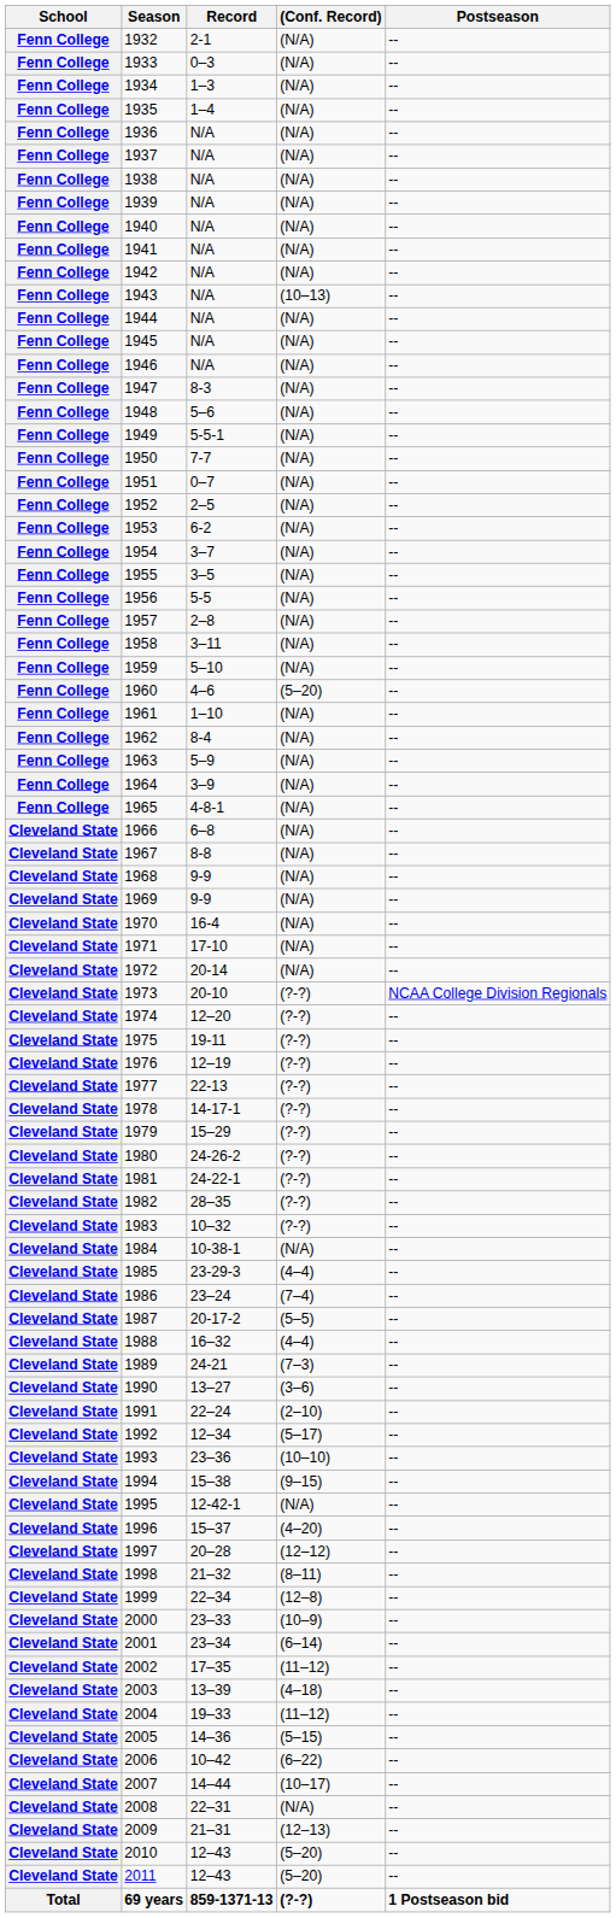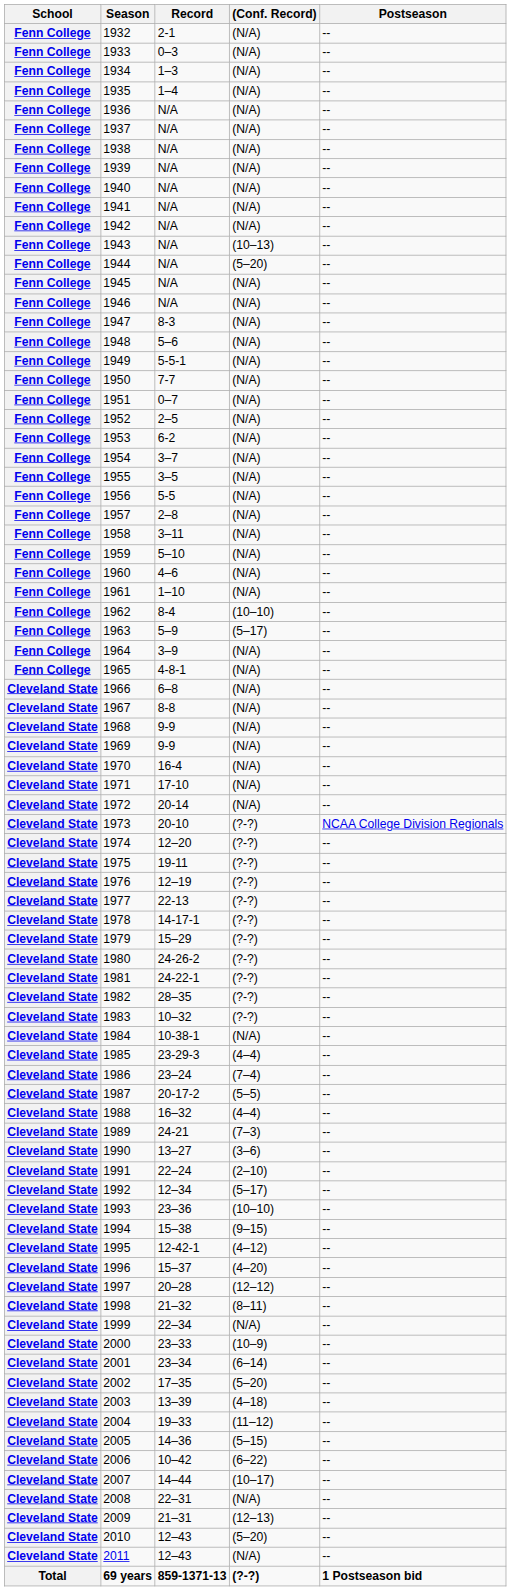 <table class="wikitable">
 <tr>
 <th>School</th>
 <th>Season</th>
 <th>Record</th>
 <th>(Conf. Record)</th>
 <th>Postseason</th>
 </tr>
 <tr>
 <th><a href='#'>Fenn College</a></th>
 <td>1932</td>
 <td>2-1</td>
 <td>(N/A)</td>
 <td>--</td>
 </tr>
 <tr>
 <th><a href='#'>Fenn College</a></th>
 <td>1933</td>
 <td>0–3</td>
 <td>(N/A)</td>
 <td>--</td>
 </tr>
 <tr>
 <th><a href='#'>Fenn College</a></th>
 <td>1934</td>
 <td>1–3</td>
 <td>(N/A)</td>
 <td>--</td>
 </tr>
 <tr>
 <th><a href='#'>Fenn College</a></th>
 <td>1935</td>
 <td>1–4</td>
 <td>(N/A)</td>
 <td>--</td>
 </tr>
 <tr>
 <th><a href='#'>Fenn College</a></th>
 <td>1936</td>
 <td>N/A</td>
 <td>(N/A)</td>
 <td>--</td>
 </tr>
 <tr>
 <th><a href='#'>Fenn College</a></th>
 <td>1937</td>
 <td>N/A</td>
 <td>(N/A)</td>
 <td>--</td>
 </tr>
 <tr>
 <th><a href='#'>Fenn College</a></th>
 <td>1938</td>
 <td>N/A</td>
 <td>(N/A)</td>
 <td>--</td>
 </tr>
 <tr>
 <th><a href='#'>Fenn College</a></th>
 <td>1939</td>
 <td>N/A</td>
 <td>(N/A)</td>
 <td>--</td>
 </tr>
 <tr>
 <th><a href='#'>Fenn College</a></th>
 <td>1940</td>
 <td>N/A</td>
 <td>(N/A)</td>
 <td>--</td>
 </tr>
 <tr>
 <th><a href='#'>Fenn College</a></th>
 <td>1941</td>
 <td>N/A</td>
 <td>(N/A)</td>
 <td>--</td>
 </tr>
 <tr>
 <th><a href='#'>Fenn College</a></th>
 <td>1942</td>
 <td>N/A</td>
 <td>(N/A)</td>
 <td>--</td>
 </tr>
 <tr>
 <th><a href='#'>Fenn College</a></th>
 <td>1943</td>
 <td>N/A</td>
 <td>(10–13)</td>
 <td>--</td>
 </tr>
 <tr>
 <th><a href='#'>Fenn College</a></th>
 <td>1944</td>
 <td>N/A</td>
-<td>(N/A)</td>
+<td>(5–20)</td>
 <td>--</td>
 </tr>
 <tr>
 <th><a href='#'>Fenn College</a></th>
 <td>1945</td>
 <td>N/A</td>
 <td>(N/A)</td>
 <td>--</td>
 </tr>
 <tr>
 <th><a href='#'>Fenn College</a></th>
 <td>1946</td>
 <td>N/A</td>
 <td>(N/A)</td>
 <td>--</td>
 </tr>
 <tr>
 <th><a href='#'>Fenn College</a></th>
 <td>1947</td>
 <td>8-3</td>
 <td>(N/A)</td>
 <td>--</td>
 </tr>
 <tr>
 <th><a href='#'>Fenn College</a></th>
 <td>1948</td>
 <td>5–6</td>
 <td>(N/A)</td>
 <td>--</td>
 </tr>
 <tr>
 <th><a href='#'>Fenn College</a></th>
 <td>1949</td>
 <td>5-5-1</td>
 <td>(N/A)</td>
 <td>--</td>
 </tr>
 <tr>
 <th><a href='#'>Fenn College</a></th>
 <td>1950</td>
 <td>7-7</td>
 <td>(N/A)</td>
 <td>--</td>
 </tr>
 <tr>
 <th><a href='#'>Fenn College</a></th>
 <td>1951</td>
 <td>0–7</td>
 <td>(N/A)</td>
 <td>--</td>
 </tr>
 <tr>
 <th><a href='#'>Fenn College</a></th>
 <td>1952</td>
 <td>2–5</td>
 <td>(N/A)</td>
 <td>--</td>
 </tr>
 <tr>
 <th><a href='#'>Fenn College</a></th>
 <td>1953</td>
 <td>6-2</td>
 <td>(N/A)</td>
 <td>--</td>
 </tr>
 <tr>
 <th><a href='#'>Fenn College</a></th>
 <td>1954</td>
 <td>3–7</td>
 <td>(N/A)</td>
 <td>--</td>
 </tr>
 <tr>
 <th><a href='#'>Fenn College</a></th>
 <td>1955</td>
 <td>3–5</td>
 <td>(N/A)</td>
 <td>--</td>
 </tr>
 <tr>
 <th><a href='#'>Fenn College</a></th>
 <td>1956</td>
 <td>5-5</td>
 <td>(N/A)</td>
 <td>--</td>
 </tr>
 <tr>
 <th><a href='#'>Fenn College</a></th>
 <td>1957</td>
 <td>2–8</td>
 <td>(N/A)</td>
 <td>--</td>
 </tr>
 <tr>
 <th><a href='#'>Fenn College</a></th>
 <td>1958</td>
 <td>3–11</td>
 <td>(N/A)</td>
 <td>--</td>
 </tr>
 <tr>
 <th><a href='#'>Fenn College</a></th>
 <td>1959</td>
 <td>5–10</td>
 <td>(N/A)</td>
 <td>--</td>
 </tr>
 <tr>
 <th><a href='#'>Fenn College</a></th>
 <td>1960</td>
 <td>4–6</td>
-<td>(5–20)</td>
+<td>(N/A)</td>
 <td>--</td>
 </tr>
 <tr>
 <th><a href='#'>Fenn College</a></th>
 <td>1961</td>
 <td>1–10</td>
 <td>(N/A)</td>
 <td>--</td>
 </tr>
 <tr>
 <th><a href='#'>Fenn College</a></th>
 <td>1962</td>
 <td>8-4</td>
-<td>(N/A)</td>
+<td>(10–10)</td>
 <td>--</td>
 </tr>
 <tr>
 <th><a href='#'>Fenn College</a></th>
 <td>1963</td>
 <td>5–9</td>
-<td>(N/A)</td>
+<td>(5–17)</td>
 <td>--</td>
 </tr>
 <tr>
 <th><a href='#'>Fenn College</a></th>
 <td>1964</td>
 <td>3–9</td>
 <td>(N/A)</td>
 <td>--</td>
 </tr>
 <tr>
 <th><a href='#'>Fenn College</a></th>
 <td>1965</td>
 <td>4-8-1</td>
 <td>(N/A)</td>
 <td>--</td>
 </tr>
 <tr>
 <th><a href='#'>Cleveland State</a></th>
 <td>1966</td>
 <td>6–8</td>
 <td>(N/A)</td>
 <td>--</td>
 </tr>
 <tr>
 <th><a href='#'>Cleveland State</a></th>
 <td>1967</td>
 <td>8-8</td>
 <td>(N/A)</td>
 <td>--</td>
 </tr>
 <tr>
 <th><a href='#'>Cleveland State</a></th>
 <td>1968</td>
 <td>9-9</td>
 <td>(N/A)</td>
 <td>--</td>
 </tr>
 <tr>
 <th><a href='#'>Cleveland State</a></th>
 <td>1969</td>
 <td>9-9</td>
 <td>(N/A)</td>
 <td>--</td>
 </tr>
 <tr>
 <th><a href='#'>Cleveland State</a></th>
 <td>1970</td>
 <td>16-4</td>
 <td>(N/A)</td>
 <td>--</td>
 </tr>
 <tr>
 <th><a href='#'>Cleveland State</a></th>
 <td>1971</td>
 <td>17-10</td>
 <td>(N/A)</td>
 <td>--</td>
 </tr>
 <tr>
 <th><a href='#'>Cleveland State</a></th>
 <td>1972</td>
 <td>20-14</td>
 <td>(N/A)</td>
 <td>--</td>
 </tr>
 <tr>
 <th><a href='#'>Cleveland State</a></th>
 <td>1973</td>
 <td>20-10</td>
 <td>(?-?)</td>
 <td><a href='#'>NCAA College Division Regionals</a></td>
 </tr>
 <tr>
 <th><a href='#'>Cleveland State</a></th>
 <td>1974</td>
 <td>12–20</td>
 <td>(?-?)</td>
 <td>--</td>
 </tr>
 <tr>
 <th><a href='#'>Cleveland State</a></th>
 <td>1975</td>
 <td>19-11</td>
 <td>(?-?)</td>
 <td>--</td>
 </tr>
 <tr>
 <th><a href='#'>Cleveland State</a></th>
 <td>1976</td>
 <td>12–19</td>
 <td>(?-?)</td>
 <td>--</td>
 </tr>
 <tr>
 <th><a href='#'>Cleveland State</a></th>
 <td>1977</td>
 <td>22-13</td>
 <td>(?-?)</td>
 <td>--</td>
 </tr>
 <tr>
 <th><a href='#'>Cleveland State</a></th>
 <td>1978</td>
 <td>14-17-1</td>
 <td>(?-?)</td>
 <td>--</td>
 </tr>
 <tr>
 <th><a href='#'>Cleveland State</a></th>
 <td>1979</td>
 <td>15–29</td>
 <td>(?-?)</td>
 <td>--</td>
 </tr>
 <tr>
 <th><a href='#'>Cleveland State</a></th>
 <td>1980</td>
 <td>24-26-2</td>
 <td>(?-?)</td>
 <td>--</td>
 </tr>
 <tr>
 <th><a href='#'>Cleveland State</a></th>
 <td>1981</td>
 <td>24-22-1</td>
 <td>(?-?)</td>
 <td>--</td>
 </tr>
 <tr>
 <th><a href='#'>Cleveland State</a></th>
 <td>1982</td>
 <td>28–35</td>
 <td>(?-?)</td>
 <td>--</td>
 </tr>
 <tr>
 <th><a href='#'>Cleveland State</a></th>
 <td>1983</td>
 <td>10–32</td>
 <td>(?-?)</td>
 <td>--</td>
 </tr>
 <tr>
 <th><a href='#'>Cleveland State</a></th>
 <td>1984</td>
 <td>10-38-1</td>
 <td>(N/A)</td>
 <td>--</td>
 </tr>
 <tr>
 <th><a href='#'>Cleveland State</a></th>
 <td>1985</td>
 <td>23-29-3</td>
 <td>(4–4)</td>
 <td>--</td>
 </tr>
 <tr>
 <th><a href='#'>Cleveland State</a></th>
 <td>1986</td>
 <td>23–24</td>
 <td>(7–4)</td>
 <td>--</td>
 </tr>
 <tr>
 <th><a href='#'>Cleveland State</a></th>
 <td>1987</td>
 <td>20-17-2</td>
 <td>(5–5)</td>
 <td>--</td>
 </tr>
 <tr>
 <th><a href='#'>Cleveland State</a></th>
 <td>1988</td>
 <td>16–32</td>
 <td>(4–4)</td>
 <td>--</td>
 </tr>
 <tr>
 <th><a href='#'>Cleveland State</a></th>
 <td>1989</td>
 <td>24-21</td>
 <td>(7–3)</td>
 <td>--</td>
 </tr>
 <tr>
 <th><a href='#'>Cleveland State</a></th>
 <td>1990</td>
 <td>13–27</td>
 <td>(3–6)</td>
 <td>--</td>
 </tr>
 <tr>
 <th><a href='#'>Cleveland State</a></th>
 <td>1991</td>
 <td>22–24</td>
 <td>(2–10)</td>
 <td>--</td>
 </tr>
 <tr>
 <th><a href='#'>Cleveland State</a></th>
 <td>1992</td>
 <td>12–34</td>
 <td>(5–17)</td>
 <td>--</td>
 </tr>
 <tr>
 <th><a href='#'>Cleveland State</a></th>
 <td>1993</td>
 <td>23–36</td>
 <td>(10–10)</td>
 <td>--</td>
 </tr>
 <tr>
 <th><a href='#'>Cleveland State</a></th>
 <td>1994</td>
 <td>15–38</td>
 <td>(9–15)</td>
 <td>--</td>
 </tr>
 <tr>
 <th><a href='#'>Cleveland State</a></th>
 <td>1995</td>
 <td>12-42-1</td>
-<td>(N/A)</td>
+<td>(4–12)</td>
 <td>--</td>
 </tr>
 <tr>
 <th><a href='#'>Cleveland State</a></th>
 <td>1996</td>
 <td>15–37</td>
 <td>(4–20)</td>
 <td>--</td>
 </tr>
 <tr>
 <th><a href='#'>Cleveland State</a></th>
 <td>1997</td>
 <td>20–28</td>
 <td>(12–12)</td>
 <td>--</td>
 </tr>
 <tr>
 <th><a href='#'>Cleveland State</a></th>
 <td>1998</td>
 <td>21–32</td>
 <td>(8–11)</td>
 <td>--</td>
 </tr>
 <tr>
 <th><a href='#'>Cleveland State</a></th>
 <td>1999</td>
 <td>22–34</td>
-<td>(12–8)</td>
+<td>(N/A)</td>
 <td>--</td>
 </tr>
 <tr>
 <th><a href='#'>Cleveland State</a></th>
 <td>2000</td>
 <td>23–33</td>
 <td>(10–9)</td>
 <td>--</td>
 </tr>
 <tr>
 <th><a href='#'>Cleveland State</a></th>
 <td>2001</td>
 <td>23–34</td>
 <td>(6–14)</td>
 <td>--</td>
 </tr>
 <tr>
 <th><a href='#'>Cleveland State</a></th>
 <td>2002</td>
 <td>17–35</td>
-<td>(11–12)</td>
+<td>(5–20)</td>
 <td>--</td>
 </tr>
 <tr>
 <th><a href='#'>Cleveland State</a></th>
 <td>2003</td>
 <td>13–39</td>
 <td>(4–18)</td>
 <td>--</td>
 </tr>
 <tr>
 <th><a href='#'>Cleveland State</a></th>
 <td>2004</td>
 <td>19–33</td>
 <td>(11–12)</td>
 <td>--</td>
 </tr>
 <tr>
 <th><a href='#'>Cleveland State</a></th>
 <td>2005</td>
 <td>14–36</td>
 <td>(5–15)</td>
 <td>--</td>
 </tr>
 <tr>
 <th><a href='#'>Cleveland State</a></th>
 <td>2006</td>
 <td>10–42</td>
 <td>(6–22)</td>
 <td>--</td>
 </tr>
 <tr>
 <th><a href='#'>Cleveland State</a></th>
 <td>2007</td>
 <td>14–44</td>
 <td>(10–17)</td>
 <td>--</td>
 </tr>
 <tr>
 <th><a href='#'>Cleveland State</a></th>
 <td>2008</td>
 <td>22–31</td>
 <td>(N/A)</td>
 <td>--</td>
 </tr>
 <tr>
 <th><a href='#'>Cleveland State</a></th>
 <td>2009</td>
 <td>21–31</td>
 <td>(12–13)</td>
 <td>--</td>
 </tr>
 <tr>
 <th><a href='#'>Cleveland State</a></th>
 <td>2010</td>
 <td>12–43</td>
 <td>(5–20)</td>
 <td>--</td>
 </tr>
 <tr>
 <th><a href='#'>Cleveland State</a></th>
 <td><a href='#'>2011</a></td>
 <td>12–43</td>
-<td>(5–20)</td>
+<td>(N/A)</td>
 <td>--</td>
 </tr>
 <tr>
 <th><strong>Total</strong></th>
 <td><strong>69 years</strong></td>
 <td><strong>859-1371-13</strong></td>
 <td><strong>(?-?)</strong></td>
 <td><strong>1 Postseason bid</strong></td>
 </tr>
 </table>
